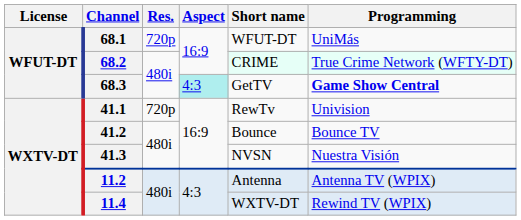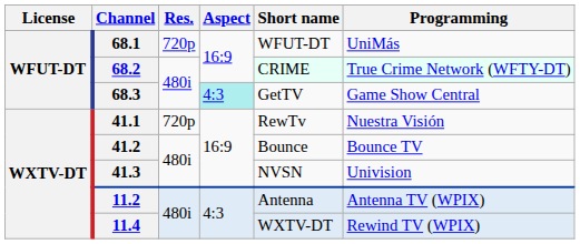 <table class="wikitable">
 <tr>
 <th scope = "col">License</th>
 <th scope = "col"><a href='#'>Channel</a></th>
 <th scope = "col"><a href='#'>Res.</a></th>
 <th scope = "col"><a href='#'>Aspect</a></th>
 <th scope = "col">Short name</th>
 <th scope = "col">Programming</th>
 </tr>
 <tr>
 <th rowspan = "3" scope = "row" style="border-right: 4px solid #283995;">WFUT-DT</th>
 <th scope = "row">68.1</th>
 <td><a href='#'>720p</a></td>
 <td rowspan=2><a href='#'>16:9</a></td>
 <td>WFUT-DT</td>
 <td><a href='#'>UniMás</a></td>
 </tr>
 <tr>
 <th scope = "row"><a href='#'>68.2</a></th>
 <td rowspan=2><a href='#'>480i</a></td>
 <td style="background-color: #E6FFF7;">CRIME</td>
 <td style="background-color: #E6FFF7;"><a href='#'>True Crime Network</a> (<a href='#'>WFTY-DT</a>)</td>
 </tr>
 <tr>
 <th scope = "row">68.3</th>
 <td style="background: paleturquoise;"><a href='#'>4:3</a></td>
 <td>GetTV</td>
-<td><strong><a href='#'>Game Show Central</a></strong></td>
+<td><a href='#'>Game Show Central</a></td>
 </tr>
 <tr>
 <th rowspan = "5" scope = "row" style="border-right: 4px solid #d21d24;">WXTV-DT</th>
 <th scope = "row">41.1</th>
 <td>720p</td>
 <td rowspan=3>16:9</td>
 <td>RewTv</td>
-<td><a href='#'>Univision</a></td>
+<td><a href='#'>Nuestra Visión</a></td>
 </tr>
 <tr>
 <th scope = "row">41.2</th>
 <td rowspan="2">480i</td>
 <td>Bounce</td>
 <td><a href='#'>Bounce TV</a></td>
 </tr>
 <tr>
 <th scope = "row">41.3</th>
 <td>NVSN</td>
-<td><a href='#'>Nuestra Visión</a></td>
+<td><a href='#'>Univision</a></td>
 </tr>
 <tr style="background-color:#DFEBF6; border-top: 2px solid #003399;">
 <th scope = "row"><a href='#'>11.2</a></th>
 <td rowspan=2>480i</td>
 <td rowspan=2>4:3</td>
 <td>Antenna</td>
 <td><a href='#'>Antenna TV</a> (<a href='#'>WPIX</a>) </td>
 </tr>
 <tr style="background-color:#DFEBF6;">
 <th scope = "row"><a href='#'>11.4</a></th>
 <td>WXTV-DT</td>
 <td><a href='#'>Rewind TV</a> (<a href='#'>WPIX</a>) </td>
 </tr>
 </table>
